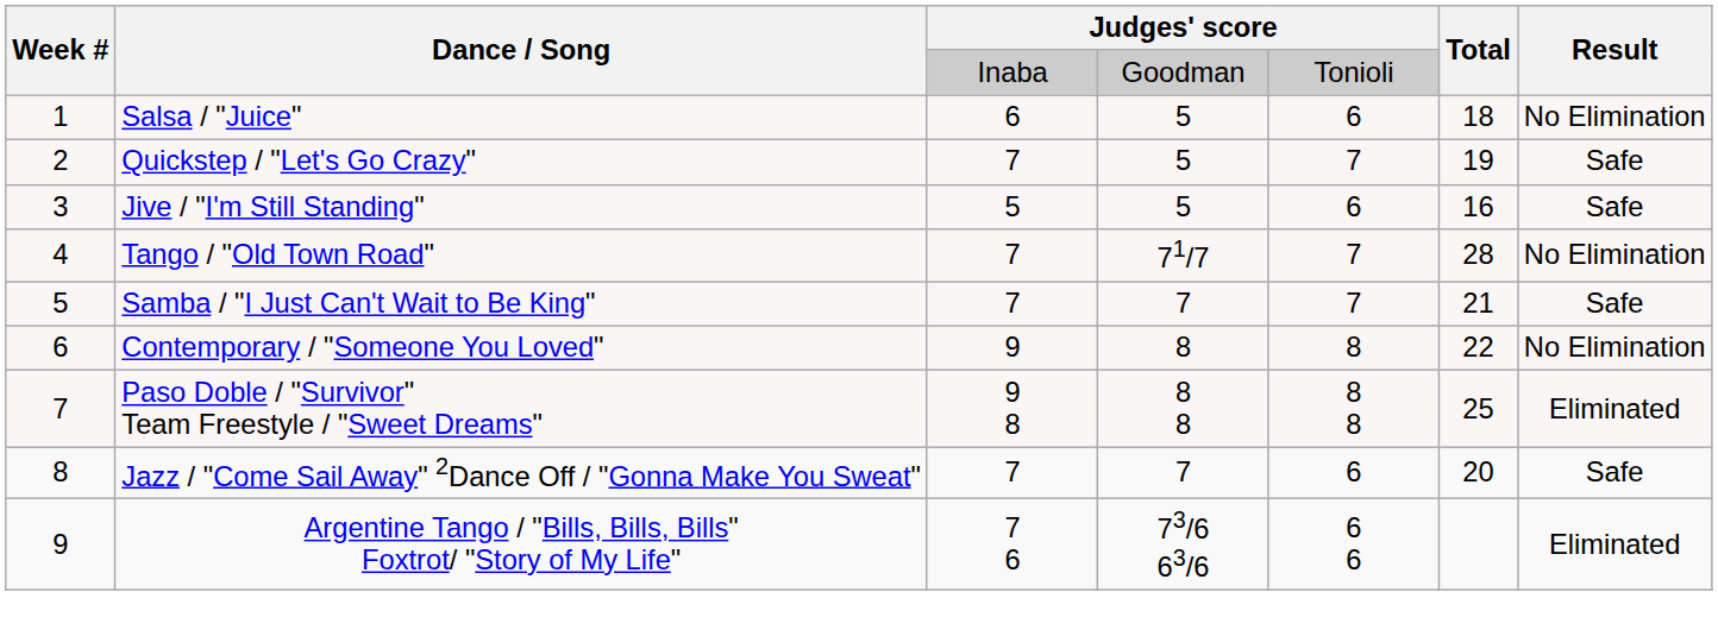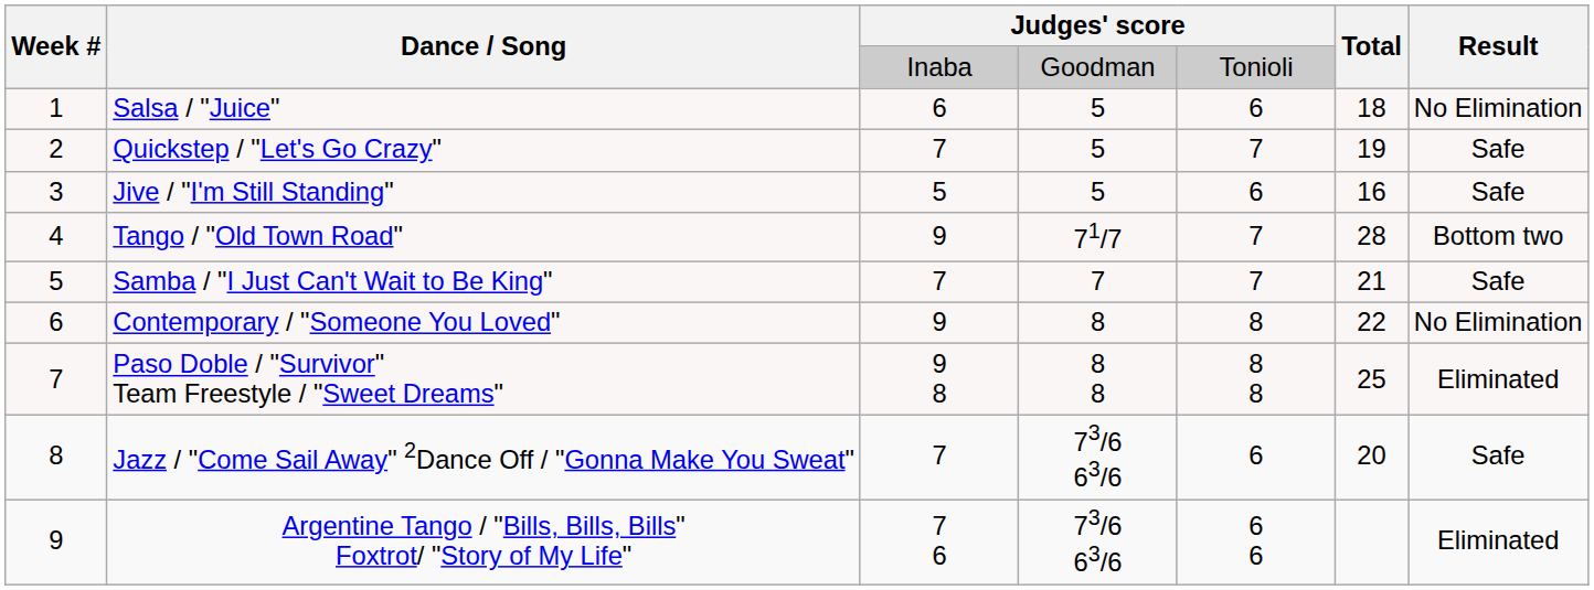 <table class="wikitable" style="text-align:center;">
 <tr style="text-align:center; ">
 <th rowspan="2" bgcolor="#CCCCCC" align="Center">Week #</th>
 <th rowspan="2" bgcolor="#CCCCCC" align="Center">Dance / Song</th>
 <th colspan="3" bgcolor="#CCCCCC" align="Center">Judges' score</th>
 <th rowspan="2" bgcolor="#CCCCCC" align="Center">Total</th>
 <th rowspan="2" bgcolor="#CCCCCC" align="Center">Result</th>
 </tr>
 <tr>
 <td bgcolor="#CCCCCC" width="10%" align="center">Inaba</td>
 <td bgcolor="#CCCCCC" width="10%" align="center">Goodman</td>
 <td bgcolor="#CCCCCC" width="10%" align="center">Tonioli</td>
 </tr>
 <tr>
 <td bgcolor="FAF6F6">1</td>
 <td align="left" bgcolor="FAF6F6"><a href='#'>Salsa</a> / "<a href='#'>Juice</a>"</td>
 <td bgcolor="FAF6F6">6</td>
 <td bgcolor="FAF6F6">5</td>
 <td bgcolor="FAF6F6">6</td>
 <td bgcolor="FAF6F6">18</td>
 <td bgcolor="FAF6F6">No Elimination</td>
 </tr>
 <tr>
 <td bgcolor="FAF6F6">2</td>
 <td align="left" bgcolor="FAF6F6"><a href='#'>Quickstep</a> / "<a href='#'>Let's Go Crazy</a>"</td>
 <td bgcolor="FAF6F6">7</td>
 <td bgcolor="FAF6F6">5</td>
 <td bgcolor="FAF6F6">7</td>
 <td bgcolor="FAF6F6">19</td>
 <td bgcolor="FAF6F6">Safe</td>
 </tr>
 <tr>
 <td bgcolor="FAF6F6">3</td>
 <td align="left" bgcolor="FAF6F6"><a href='#'>Jive</a> / "<a href='#'>I'm Still Standing</a>"</td>
 <td bgcolor="FAF6F6">5</td>
 <td bgcolor="FAF6F6">5</td>
 <td bgcolor="FAF6F6">6</td>
 <td bgcolor="FAF6F6">16</td>
 <td bgcolor="FAF6F6">Safe</td>
 </tr>
 <tr>
 <td bgcolor="FAF6F6">4</td>
 <td align="left" bgcolor="FAF6F6"><a href='#'>Tango</a> / "<a href='#'>Old Town Road</a>"</td>
-<td bgcolor="FAF6F6">7</td>
+<td bgcolor="FAF6F6">9</td>
 <td bgcolor="FAF6F6">7<sup>1</sup>/7</td>
 <td bgcolor="FAF6F6">7</td>
 <td bgcolor="FAF6F6">28</td>
-<td bgcolor="FAF6F6">No Elimination</td>
+<td bgcolor="FAF6F6">Bottom two</td>
 </tr>
 <tr>
 <td bgcolor="FAF6F6">5</td>
 <td align="left" bgcolor="FAF6F6"><a href='#'>Samba</a> / "<a href='#'>I Just Can't Wait to Be King</a>"</td>
 <td bgcolor="FAF6F6">7</td>
 <td bgcolor="FAF6F6">7</td>
 <td bgcolor="FAF6F6">7</td>
 <td bgcolor="FAF6F6">21</td>
 <td bgcolor="FAF6F6">Safe</td>
 </tr>
 <tr>
 <td bgcolor="FAF6F6">6</td>
 <td align="left" bgcolor="FAF6F6"><a href='#'>Contemporary</a> / "<a href='#'>Someone You Loved</a>"</td>
 <td bgcolor="FAF6F6">9</td>
 <td bgcolor="FAF6F6">8</td>
 <td bgcolor="FAF6F6">8</td>
 <td bgcolor="FAF6F6">22</td>
 <td bgcolor="FAF6F6">No Elimination</td>
 </tr>
 <tr>
 <td bgcolor="FAF6F6">7</td>
 <td align="left" bgcolor="FAF6F6"><a href='#'>Paso Doble</a> / "<a href='#'>Survivor</a>"<br>Team Freestyle / "<a href='#'>Sweet Dreams</a>"</td>
 <td bgcolor="FAF6F6">9<br>8</td>
 <td bgcolor="FAF6F6">8<br>8</td>
 <td bgcolor="FAF6F6">8<br>8</td>
 <td bgcolor="FAF6F6">25<br></td>
 <td bgcolor="FAF6F6">Eliminated</td>
 </tr>
 <tr>
 <td>8</td>
 <td><a href='#'>Jazz</a> / "<a href='#'>Come Sail Away</a>" <sup>2</sup>Dance Off / "<a href='#'>Gonna Make You Sweat</a>"</td>
 <td>7</td>
-<td>7</td>
+<td>7<sup>3</sup>/6<br>6<sup>3</sup>/6</td>
 <td>6</td>
 <td>20</td>
 <td>Safe</td>
 </tr>
 <tr>
 <td>9</td>
 <td><a href='#'>Argentine Tango</a> / "<a href='#'>Bills, Bills, Bills</a>"<br><a href='#'>Foxtrot</a>/ "<a href='#'>Story of My Life</a>"</td>
 <td>7<br>6</td>
 <td>7<sup>3</sup>/6<br>6<sup>3</sup>/6</td>
 <td>6<br>6</td>
 <td><br></td>
 <td>Eliminated</td>
 </tr>
 </table>
